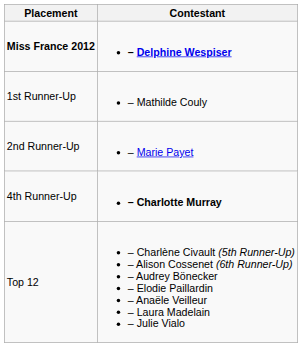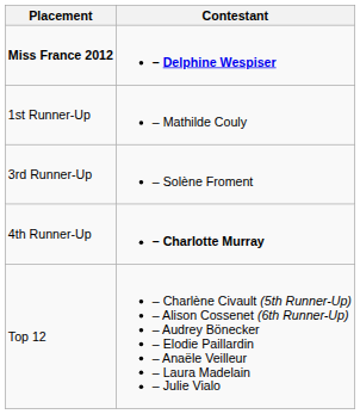 <table class="wikitable sortable" style="font-size: 95%;">
 <tr>
 <th>Placement</th>
 <th>Contestant</th>
 </tr>
 <tr>
 <td><strong>Miss France 2012</strong></td>
 <td><br><ul><li><strong> – <a href='#'>Delphine Wespiser</a></strong></li></ul></td>
 </tr>
 <tr>
 <td>1st Runner-Up</td>
 <td><br><ul><li> – Mathilde Couly</li></ul></td>
 </tr>
 <tr>
-<td>2nd Runner-Up</td>
-<td><br><ul><li> – <a href='#'>Marie Payet</a></li></ul></td>
+<td>3rd Runner-Up</td>
+<td><br><ul><li> – Solène Froment</li></ul></td>
 </tr>
 <tr>
 <td>4th Runner-Up</td>
 <td><strong><br><ul><li> –  Charlotte Murray</li></ul></strong></td>
 </tr>
 <tr>
 <td>Top 12</td>
 <td><br><ul><li> – Charlène Civault <em>(5th Runner-Up)</em></li><li> – Alison Cossenet <em>(6th Runner-Up)</em></li><li>  – Audrey Bönecker</li><li> – Elodie Paillardin</li><li> – Anaële Veilleur</li><li> –  Laura Madelain</li><li> – Julie Vialo</li></ul></td>
 </tr>
 </table>
